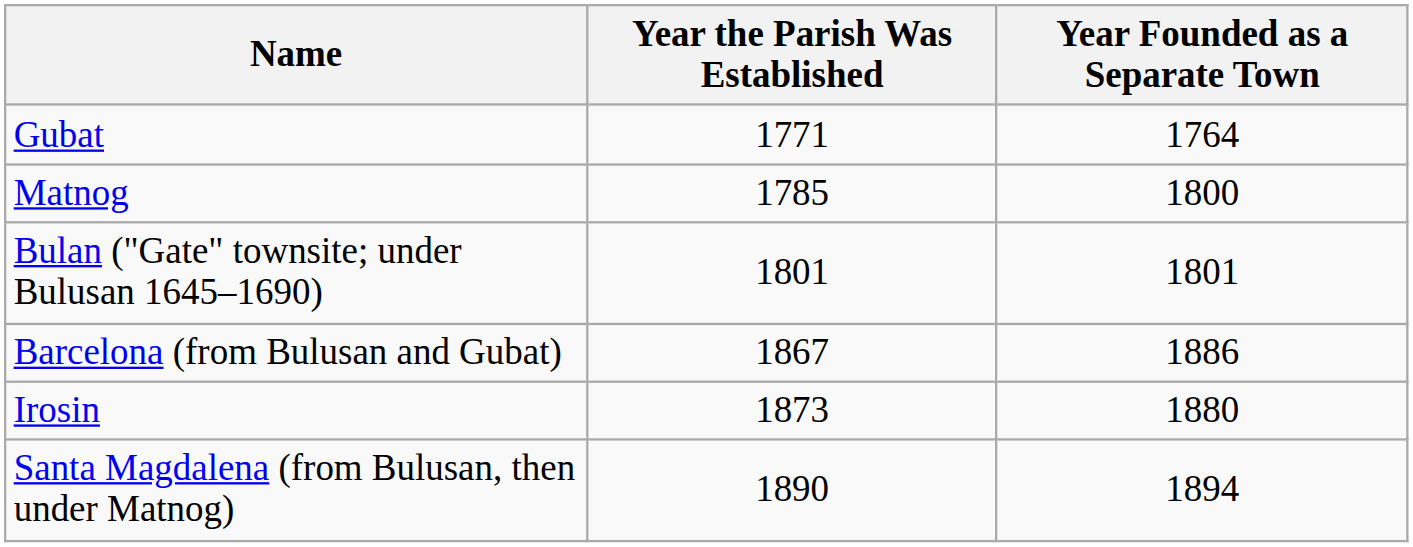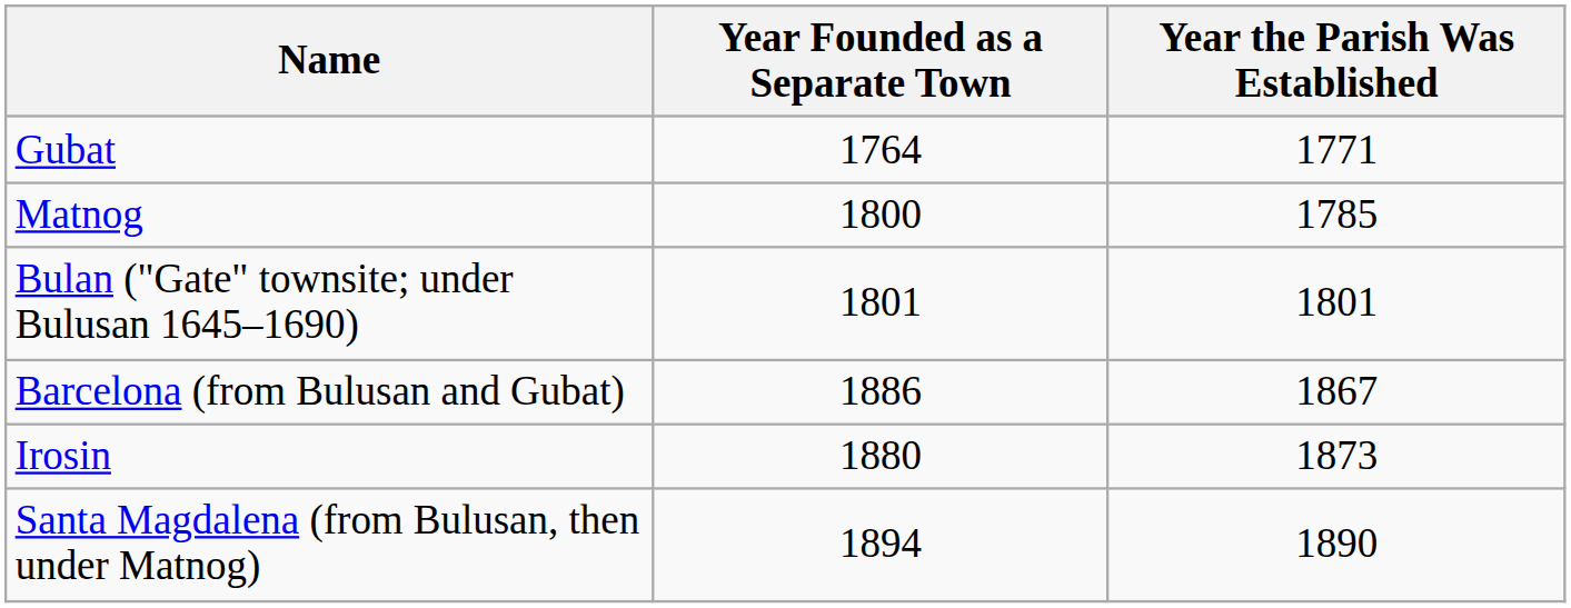 <table class="wikitable">
 <tr>
 <th>Name</th>
+<th>Year Founded as a Separate Town</th>
 <th>Year the Parish Was Established</th>
-<th>Year Founded as a Separate Town</th>
 </tr>
 <tr>
 <td><a href='#'>Gubat</a></td>
+<td align=center>1764</td>
 <td align=center>1771</td>
-<td align=center>1764</td>
 </tr>
 <tr>
 <td><a href='#'>Matnog</a></td>
+<td align=center>1800</td>
 <td align=center>1785</td>
-<td align=center>1800</td>
 </tr>
 <tr>
 <td><a href='#'>Bulan</a> ("Gate" townsite; under Bulusan 1645–1690)</td>
 <td align=center>1801</td>
 <td align=center>1801</td>
 </tr>
 <tr>
 <td><a href='#'>Barcelona</a> (from Bulusan and Gubat)</td>
+<td align=center>1886</td>
 <td align=center>1867</td>
-<td align=center>1886</td>
 </tr>
 <tr>
 <td><a href='#'>Irosin</a></td>
+<td align=center>1880</td>
 <td align=center>1873</td>
-<td align=center>1880</td>
 </tr>
 <tr>
 <td><a href='#'>Santa Magdalena</a> (from Bulusan, then under Matnog)</td>
+<td align=center>1894</td>
 <td align=center>1890</td>
-<td align=center>1894</td>
 </tr>
 </table>
